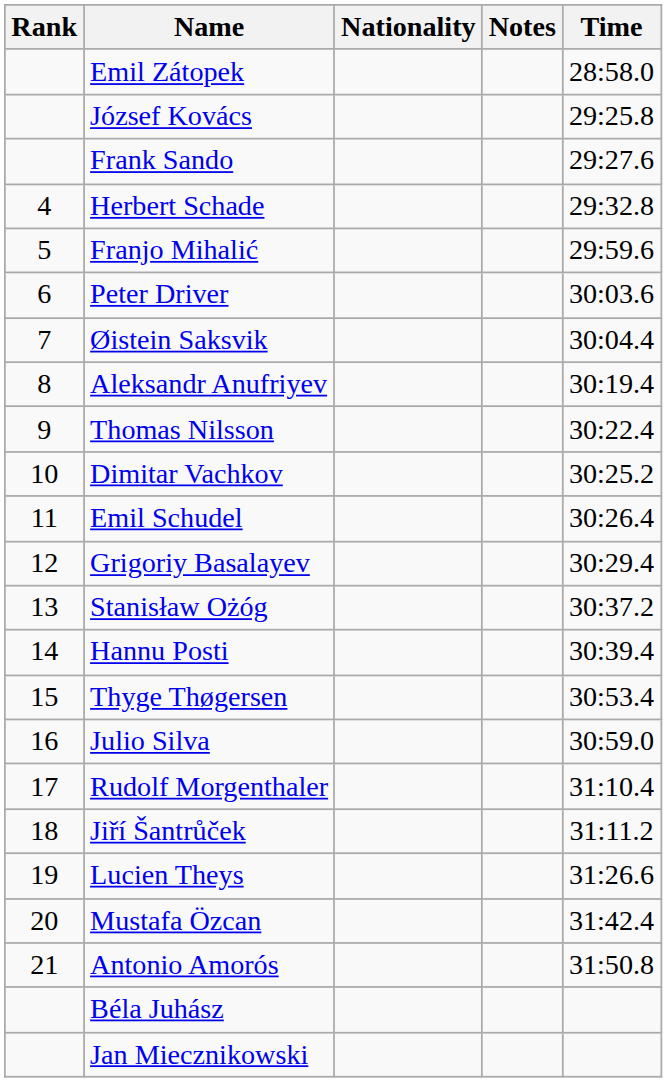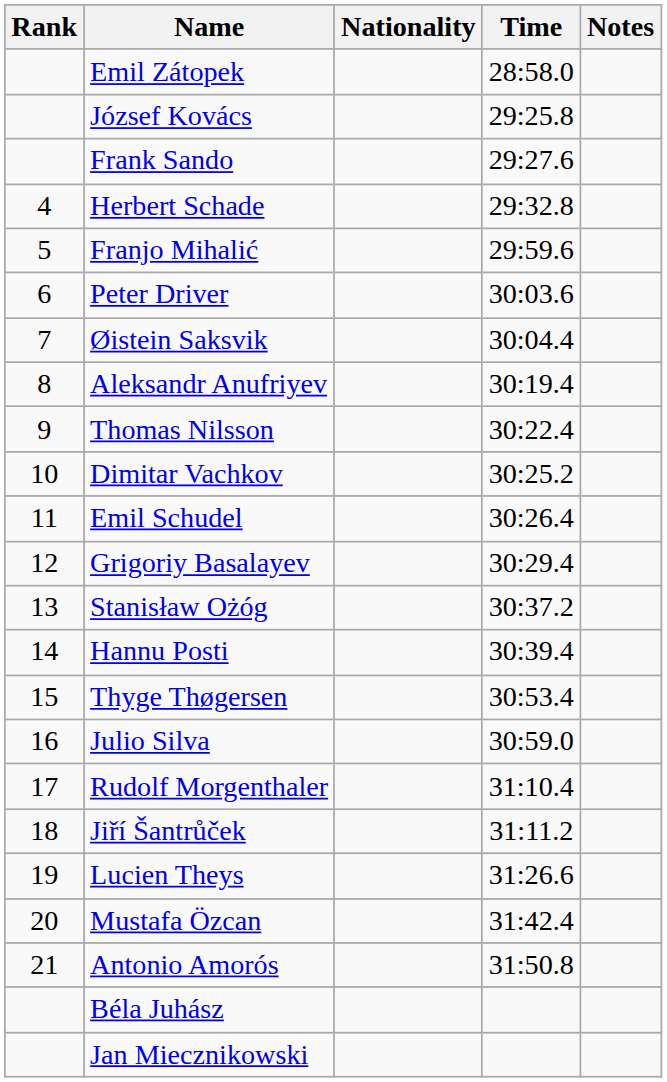 <table class="wikitable sortable" style="text-align:center">
 <tr>
 <th>Rank</th>
 <th>Name</th>
 <th>Nationality</th>
+<th>Time</th>
 <th>Notes</th>
-<th>Time</th>
 </tr>
 <tr>
 <td></td>
 <td align=left><a href='#'>Emil Zátopek</a></td>
 <td align=left></td>
+<td>28:58.0</td>
 <td></td>
-<td>28:58.0</td>
 </tr>
 <tr>
 <td></td>
 <td align=left><a href='#'>József Kovács</a></td>
 <td align=left></td>
+<td>29:25.8</td>
 <td></td>
-<td>29:25.8</td>
 </tr>
 <tr>
 <td></td>
 <td align=left><a href='#'>Frank Sando</a></td>
 <td align=left></td>
+<td>29:27.6</td>
 <td></td>
-<td>29:27.6</td>
 </tr>
 <tr>
 <td>4</td>
 <td align=left><a href='#'>Herbert Schade</a></td>
 <td align=left></td>
+<td>29:32.8</td>
 <td></td>
-<td>29:32.8</td>
 </tr>
 <tr>
 <td>5</td>
 <td align=left><a href='#'>Franjo Mihalić</a></td>
 <td align=left></td>
+<td>29:59.6</td>
 <td></td>
-<td>29:59.6</td>
 </tr>
 <tr>
 <td>6</td>
 <td align=left><a href='#'>Peter Driver</a></td>
 <td align=left></td>
+<td>30:03.6</td>
 <td></td>
-<td>30:03.6</td>
 </tr>
 <tr>
 <td>7</td>
 <td align=left><a href='#'>Øistein Saksvik</a></td>
 <td align=left></td>
+<td>30:04.4</td>
 <td></td>
-<td>30:04.4</td>
 </tr>
 <tr>
 <td>8</td>
 <td align=left><a href='#'>Aleksandr Anufriyev</a></td>
 <td align=left></td>
+<td>30:19.4</td>
 <td></td>
-<td>30:19.4</td>
 </tr>
 <tr>
 <td>9</td>
 <td align=left><a href='#'>Thomas Nilsson</a></td>
 <td align=left></td>
+<td>30:22.4</td>
 <td></td>
-<td>30:22.4</td>
 </tr>
 <tr>
 <td>10</td>
 <td align=left><a href='#'>Dimitar Vachkov</a></td>
 <td align=left></td>
+<td>30:25.2</td>
 <td></td>
-<td>30:25.2</td>
 </tr>
 <tr>
 <td>11</td>
 <td align=left><a href='#'>Emil Schudel</a></td>
 <td align=left></td>
+<td>30:26.4</td>
 <td></td>
-<td>30:26.4</td>
 </tr>
 <tr>
 <td>12</td>
 <td align=left><a href='#'>Grigoriy Basalayev</a></td>
 <td align=left></td>
+<td>30:29.4</td>
 <td></td>
-<td>30:29.4</td>
 </tr>
 <tr>
 <td>13</td>
 <td align=left><a href='#'>Stanisław Ożóg</a></td>
 <td align=left></td>
+<td>30:37.2</td>
 <td></td>
-<td>30:37.2</td>
 </tr>
 <tr>
 <td>14</td>
 <td align=left><a href='#'>Hannu Posti</a></td>
 <td align=left></td>
+<td>30:39.4</td>
 <td></td>
-<td>30:39.4</td>
 </tr>
 <tr>
 <td>15</td>
 <td align=left><a href='#'>Thyge Thøgersen</a></td>
 <td align=left></td>
+<td>30:53.4</td>
 <td></td>
-<td>30:53.4</td>
 </tr>
 <tr>
 <td>16</td>
 <td align=left><a href='#'>Julio Silva</a></td>
 <td align=left></td>
+<td>30:59.0</td>
 <td></td>
-<td>30:59.0</td>
 </tr>
 <tr>
 <td>17</td>
 <td align=left><a href='#'>Rudolf Morgenthaler</a></td>
 <td align=left></td>
+<td>31:10.4</td>
 <td></td>
-<td>31:10.4</td>
 </tr>
 <tr>
 <td>18</td>
 <td align=left><a href='#'>Jiří Šantrůček</a></td>
 <td align=left></td>
+<td>31:11.2</td>
 <td></td>
-<td>31:11.2</td>
 </tr>
 <tr>
 <td>19</td>
 <td align=left><a href='#'>Lucien Theys</a></td>
 <td align=left></td>
+<td>31:26.6</td>
 <td></td>
-<td>31:26.6</td>
 </tr>
 <tr>
 <td>20</td>
 <td align=left><a href='#'>Mustafa Özcan</a></td>
 <td align=left></td>
+<td>31:42.4</td>
 <td></td>
-<td>31:42.4</td>
 </tr>
 <tr>
 <td>21</td>
 <td align=left><a href='#'>Antonio Amorós</a></td>
 <td align=left></td>
+<td>31:50.8</td>
 <td></td>
-<td>31:50.8</td>
 </tr>
 <tr>
 <td></td>
 <td align=left><a href='#'>Béla Juhász</a></td>
 <td align=left></td>
 <td></td>
 <td></td>
 </tr>
 <tr>
 <td></td>
 <td align=left><a href='#'>Jan Miecznikowski</a></td>
 <td align=left></td>
 <td></td>
 <td></td>
 </tr>
 </table>
